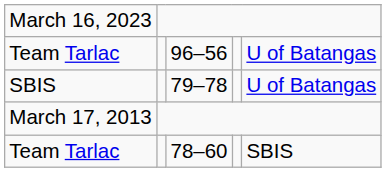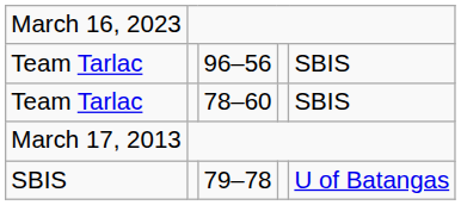 <table class="wikitable">
 <tr>
 <td>March 16, 2023</td>
 </tr>
 <tr>
 <td>Team <a href='#'>Tarlac</a></td>
 <td></td>
 <td>96–56</td>
 <td></td>
-<td><a href='#'>U of Batangas</a></td>
+<td>SBIS</td>
+</tr>
+<tr>
+<td>Team <a href='#'>Tarlac</a></td>
+<td></td>
+<td>78–60</td>
+<td></td>
+<td>SBIS</td>
+</tr>
+<tr>
+<td>March 17, 2013</td>
 </tr>
 <tr>
 <td>SBIS</td>
 <td></td>
 <td>79–78</td>
 <td></td>
 <td><a href='#'>U of Batangas</a></td>
 </tr>
-<tr>
-<td>March 17, 2013</td>
-</tr>
-<tr>
-<td>Team <a href='#'>Tarlac</a></td>
-<td></td>
-<td>78–60</td>
-<td></td>
-<td>SBIS</td>
-</tr>
 </table>
